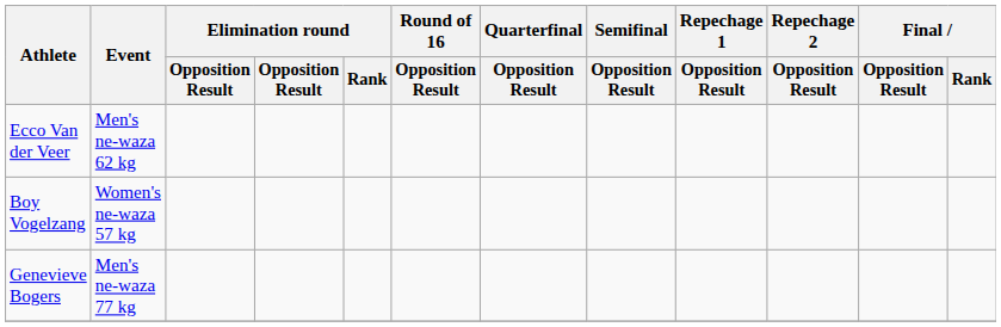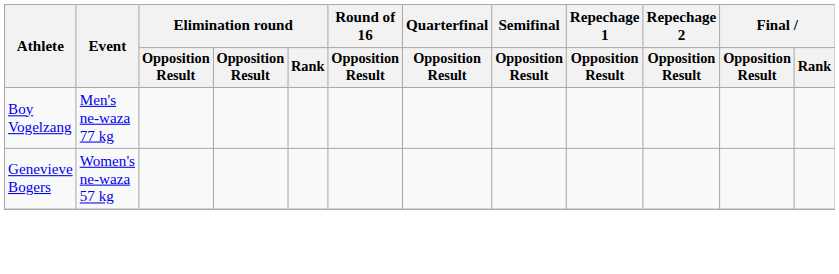 <table class=wikitable style=font-size:90%;text-align:center>
 <tr>
 <th rowspan=2>Athlete</th>
 <th rowspan=2>Event</th>
 <th colspan=3>Elimination round</th>
 <th>Round of 16</th>
 <th>Quarterfinal</th>
 <th>Semifinal</th>
 <th>Repechage 1</th>
 <th>Repechage 2</th>
 <th colspan=2>Final / </th>
 </tr>
 <tr style=font-size:95%>
 <th>Opposition<br>Result</th>
 <th>Opposition<br>Result</th>
 <th>Rank</th>
 <th>Opposition<br>Result</th>
 <th>Opposition<br>Result</th>
 <th>Opposition<br>Result</th>
 <th>Opposition<br>Result</th>
 <th>Opposition<br>Result</th>
 <th>Opposition<br>Result</th>
 <th>Rank</th>
 </tr>
 <tr>
-<td align=left><a href='#'>Ecco Van der Veer</a></td>
-<td align=left><a href='#'>Men's ne-waza 62 kg</a></td>
-<td></td>
-<td></td>
-<td></td>
-<td></td>
-<td></td>
-<td></td>
-<td></td>
-<td></td>
-<td></td>
-<td></td>
-</tr>
-<tr>
 <td align=left><a href='#'>Boy Vogelzang</a></td>
-<td align=left><a href='#'>Women's ne-waza 57 kg</a></td>
+<td align=left><a href='#'>Men's ne-waza 77 kg</a></td>
 <td></td>
 <td></td>
 <td></td>
 <td></td>
 <td></td>
 <td></td>
 <td></td>
 <td></td>
 <td></td>
 <td></td>
 </tr>
 <tr>
 <td align=left><a href='#'>Genevieve Bogers</a></td>
-<td align=left><a href='#'>Men's ne-waza 77 kg</a></td>
+<td align=left><a href='#'>Women's ne-waza 57 kg</a></td>
 <td></td>
 <td></td>
 <td></td>
 <td></td>
 <td></td>
 <td></td>
 <td></td>
 <td></td>
 <td></td>
 <td></td>
 </tr>
 <tr>
 </tr>
 </table>
